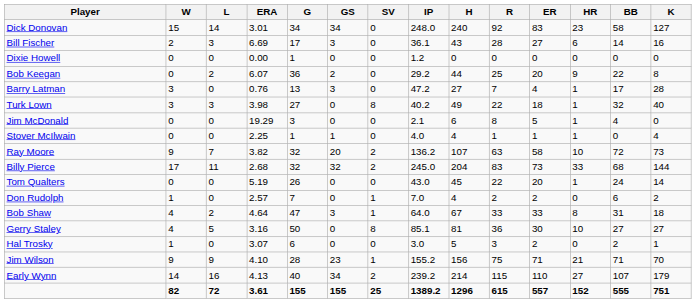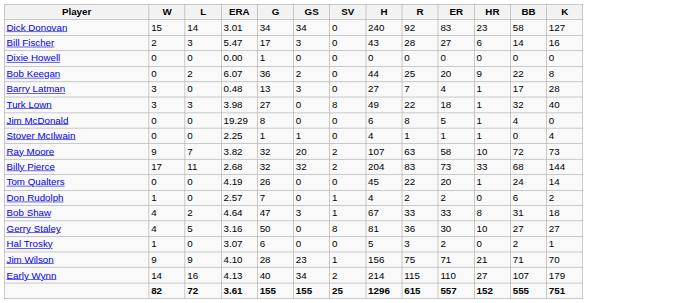 <table class="wikitable sortable">
 <tr>
 <th width="20%">Player</th>
 <th width="5%">W</th>
 <th width="5%">L</th>
 <th width="5%">ERA</th>
 <th width="5%">G</th>
 <th width="5%">GS</th>
 <th width="5%">SV</th>
-<th width="5%">IP</th>
 <th width="5%">H</th>
 <th width="5%">R</th>
 <th width="5%">ER</th>
 <th width="5%">HR</th>
 <th width="5%">BB</th>
 <th width="5%">K</th>
 </tr>
 <tr>
 <td><a href='#'>Dick Donovan</a></td>
 <td>15</td>
 <td>14</td>
 <td>3.01</td>
 <td>34</td>
 <td>34</td>
 <td>0</td>
-<td>248.0</td>
 <td>240</td>
 <td>92</td>
 <td>83</td>
 <td>23</td>
 <td>58</td>
 <td>127</td>
 </tr>
 <tr>
 <td><a href='#'>Bill Fischer</a></td>
 <td>2</td>
 <td>3</td>
-<td>6.69</td>
+<td>5.47</td>
 <td>17</td>
 <td>3</td>
 <td>0</td>
-<td>36.1</td>
 <td>43</td>
 <td>28</td>
 <td>27</td>
 <td>6</td>
 <td>14</td>
 <td>16</td>
 </tr>
 <tr>
 <td><a href='#'>Dixie Howell</a></td>
 <td>0</td>
 <td>0</td>
 <td>0.00</td>
 <td>1</td>
 <td>0</td>
 <td>0</td>
-<td>1.2</td>
 <td>0</td>
 <td>0</td>
 <td>0</td>
 <td>0</td>
 <td>0</td>
 <td>0</td>
 </tr>
 <tr>
 <td><a href='#'>Bob Keegan</a></td>
 <td>0</td>
 <td>2</td>
 <td>6.07</td>
 <td>36</td>
 <td>2</td>
 <td>0</td>
-<td>29.2</td>
 <td>44</td>
 <td>25</td>
 <td>20</td>
 <td>9</td>
 <td>22</td>
 <td>8</td>
 </tr>
 <tr>
 <td><a href='#'>Barry Latman</a></td>
 <td>3</td>
 <td>0</td>
-<td>0.76</td>
+<td>0.48</td>
 <td>13</td>
 <td>3</td>
 <td>0</td>
-<td>47.2</td>
 <td>27</td>
 <td>7</td>
 <td>4</td>
 <td>1</td>
 <td>17</td>
 <td>28</td>
 </tr>
 <tr>
 <td><a href='#'>Turk Lown</a></td>
 <td>3</td>
 <td>3</td>
 <td>3.98</td>
 <td>27</td>
 <td>0</td>
 <td>8</td>
-<td>40.2</td>
 <td>49</td>
 <td>22</td>
 <td>18</td>
 <td>1</td>
 <td>32</td>
 <td>40</td>
 </tr>
 <tr>
 <td><a href='#'>Jim McDonald</a></td>
 <td>0</td>
 <td>0</td>
 <td>19.29</td>
-<td>3</td>
+<td>8</td>
 <td>0</td>
 <td>0</td>
-<td>2.1</td>
 <td>6</td>
 <td>8</td>
 <td>5</td>
 <td>1</td>
 <td>4</td>
 <td>0</td>
 </tr>
 <tr>
 <td><a href='#'>Stover McIlwain</a></td>
 <td>0</td>
 <td>0</td>
 <td>2.25</td>
 <td>1</td>
 <td>1</td>
 <td>0</td>
-<td>4.0</td>
 <td>4</td>
 <td>1</td>
 <td>1</td>
 <td>1</td>
 <td>0</td>
 <td>4</td>
 </tr>
 <tr>
 <td><a href='#'>Ray Moore</a></td>
 <td>9</td>
 <td>7</td>
 <td>3.82</td>
 <td>32</td>
 <td>20</td>
 <td>2</td>
-<td>136.2</td>
 <td>107</td>
 <td>63</td>
 <td>58</td>
 <td>10</td>
 <td>72</td>
 <td>73</td>
 </tr>
 <tr>
 <td><a href='#'>Billy Pierce</a></td>
 <td>17</td>
 <td>11</td>
 <td>2.68</td>
 <td>32</td>
 <td>32</td>
 <td>2</td>
-<td>245.0</td>
 <td>204</td>
 <td>83</td>
 <td>73</td>
 <td>33</td>
 <td>68</td>
 <td>144</td>
 </tr>
 <tr>
 <td><a href='#'>Tom Qualters</a></td>
 <td>0</td>
 <td>0</td>
-<td>5.19</td>
+<td>4.19</td>
 <td>26</td>
 <td>0</td>
 <td>0</td>
-<td>43.0</td>
 <td>45</td>
 <td>22</td>
 <td>20</td>
 <td>1</td>
 <td>24</td>
 <td>14</td>
 </tr>
 <tr>
 <td><a href='#'>Don Rudolph</a></td>
 <td>1</td>
 <td>0</td>
 <td>2.57</td>
 <td>7</td>
 <td>0</td>
 <td>1</td>
-<td>7.0</td>
 <td>4</td>
 <td>2</td>
 <td>2</td>
 <td>0</td>
 <td>6</td>
 <td>2</td>
 </tr>
 <tr>
 <td><a href='#'>Bob Shaw</a></td>
 <td>4</td>
 <td>2</td>
 <td>4.64</td>
 <td>47</td>
 <td>3</td>
 <td>1</td>
-<td>64.0</td>
 <td>67</td>
 <td>33</td>
 <td>33</td>
 <td>8</td>
 <td>31</td>
 <td>18</td>
 </tr>
 <tr>
 <td><a href='#'>Gerry Staley</a></td>
 <td>4</td>
 <td>5</td>
 <td>3.16</td>
 <td>50</td>
 <td>0</td>
 <td>8</td>
-<td>85.1</td>
 <td>81</td>
 <td>36</td>
 <td>30</td>
 <td>10</td>
 <td>27</td>
 <td>27</td>
 </tr>
 <tr>
 <td><a href='#'>Hal Trosky</a></td>
 <td>1</td>
 <td>0</td>
 <td>3.07</td>
 <td>6</td>
 <td>0</td>
 <td>0</td>
-<td>3.0</td>
 <td>5</td>
 <td>3</td>
 <td>2</td>
 <td>0</td>
 <td>2</td>
 <td>1</td>
 </tr>
 <tr>
 <td><a href='#'>Jim Wilson</a></td>
 <td>9</td>
 <td>9</td>
 <td>4.10</td>
 <td>28</td>
 <td>23</td>
 <td>1</td>
-<td>155.2</td>
 <td>156</td>
 <td>75</td>
 <td>71</td>
 <td>21</td>
 <td>71</td>
 <td>70</td>
 </tr>
 <tr>
 <td><a href='#'>Early Wynn</a></td>
 <td>14</td>
 <td>16</td>
 <td>4.13</td>
 <td>40</td>
 <td>34</td>
 <td>2</td>
-<td>239.2</td>
 <td>214</td>
 <td>115</td>
 <td>110</td>
 <td>27</td>
 <td>107</td>
 <td>179</td>
 </tr>
 <tr class="sortbottom">
 <td></td>
 <td><strong>82</strong></td>
 <td><strong>72</strong></td>
 <td><strong>3.61</strong></td>
 <td><strong>155</strong></td>
 <td><strong>155</strong></td>
 <td><strong>25</strong></td>
-<td><strong>1389.2</strong></td>
 <td><strong>1296</strong></td>
 <td><strong>615</strong></td>
 <td><strong>557</strong></td>
 <td><strong>152</strong></td>
 <td><strong>555</strong></td>
 <td><strong>751</strong></td>
 </tr>
 </table>
